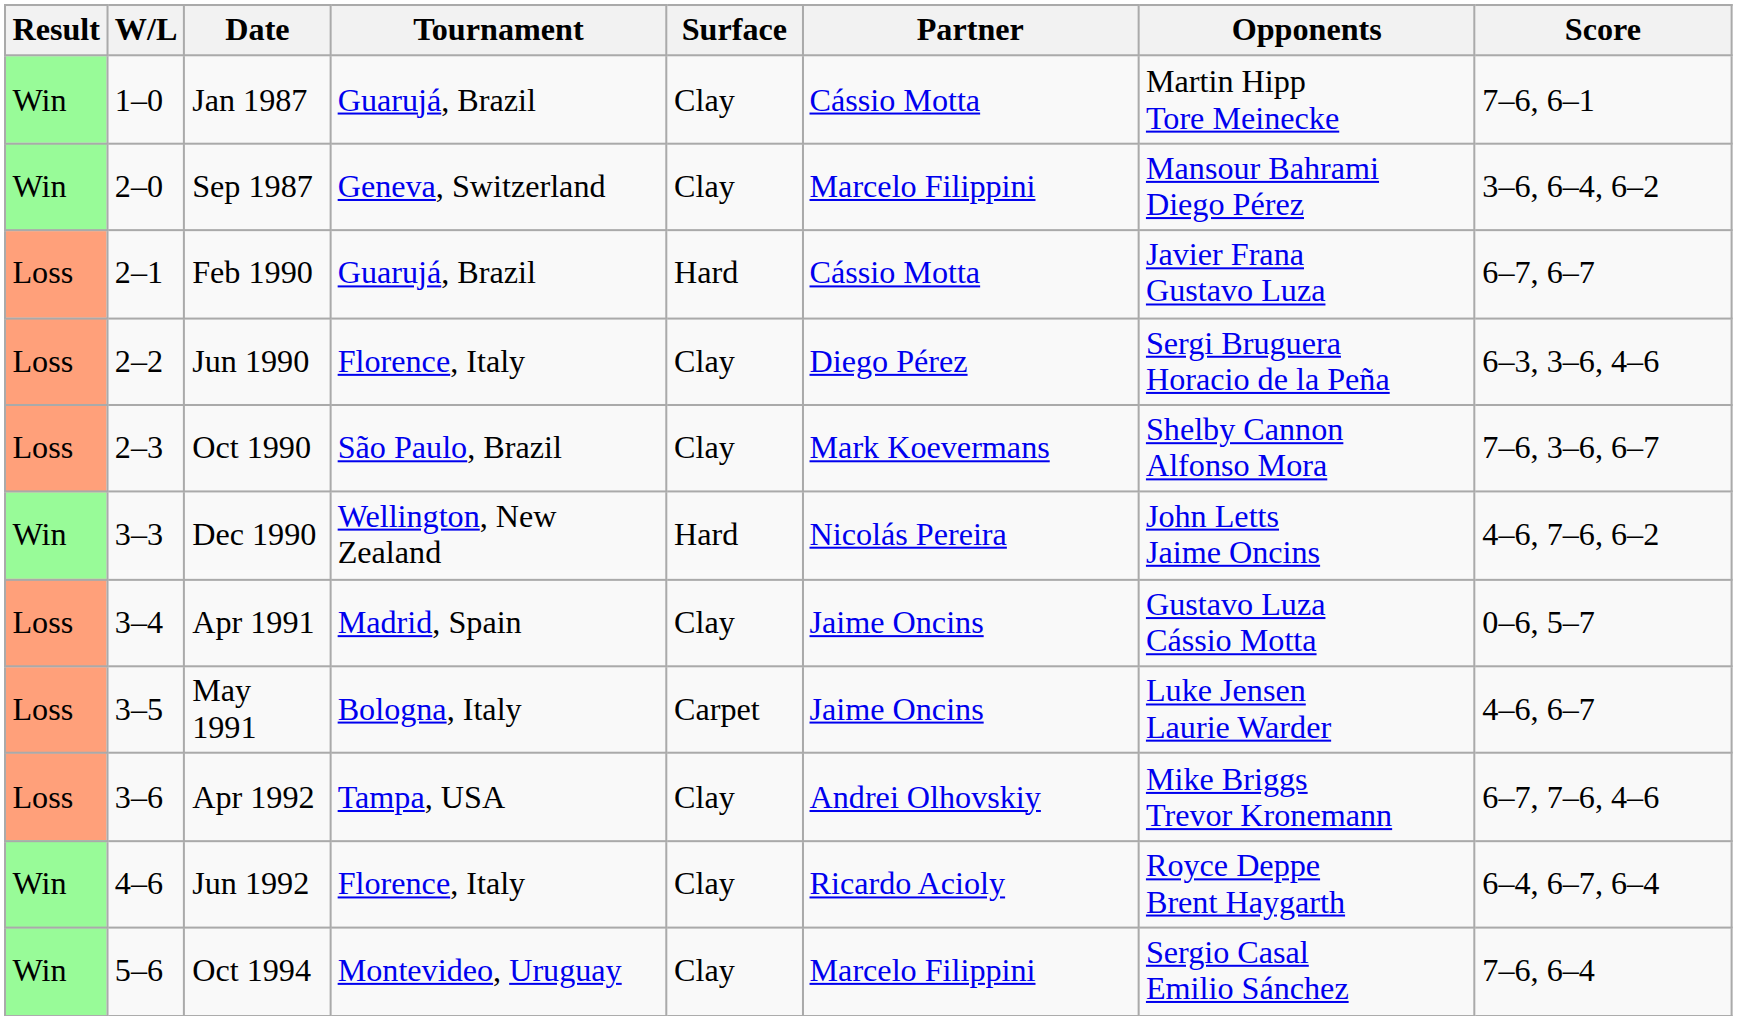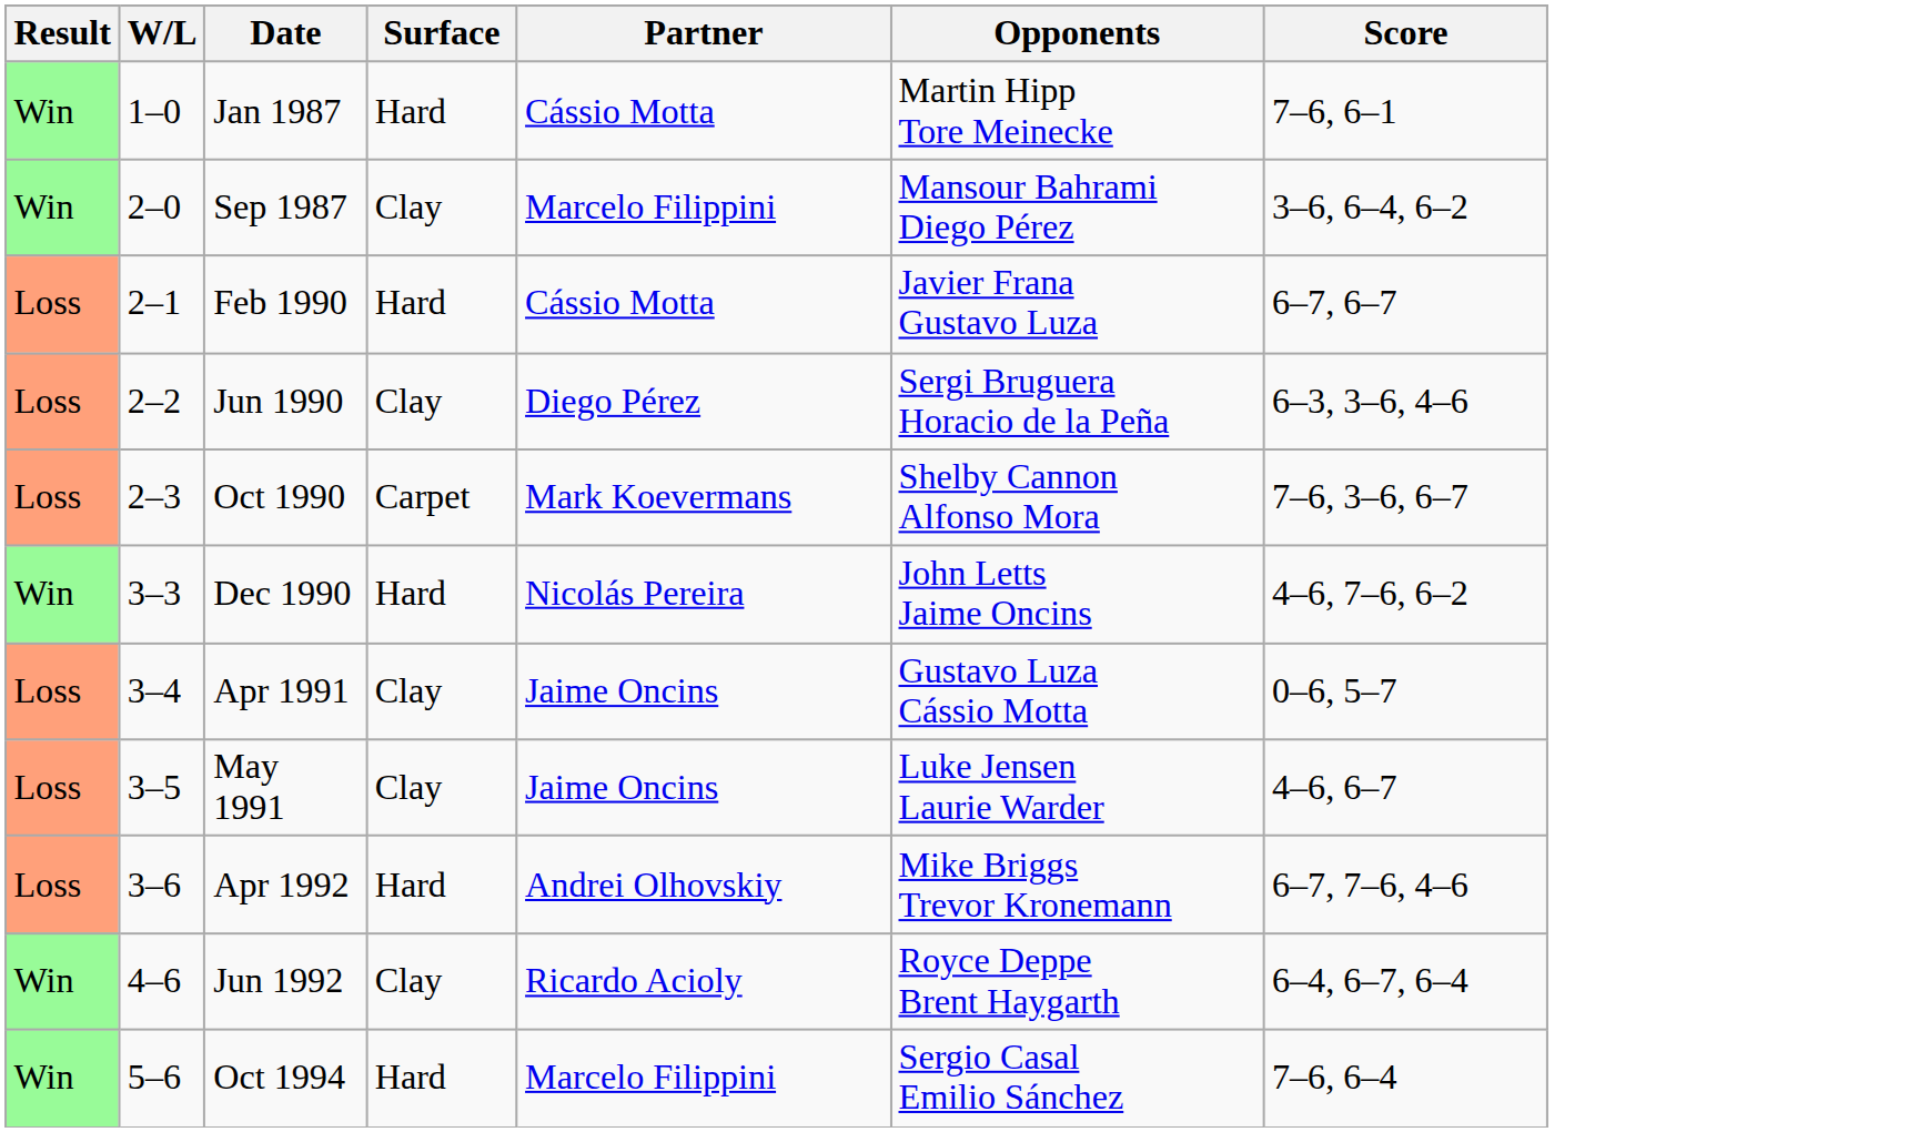 <table class="sortable wikitable">
 <tr>
 <th style="width:40px">Result</th>
 <th style="width:30px" class="unsortable">W/L</th>
 <th style="width:65px">Date</th>
-<th style="width:160px">Tournament</th>
 <th style="width:60px">Surface</th>
 <th style="width:160px">Partner</th>
 <th style="width:160px">Opponents</th>
 <th style="width:120px" class="unsortable">Score</th>
 </tr>
 <tr>
 <td style="background:#98fb98;">Win</td>
 <td>1–0</td>
 <td>Jan 1987</td>
-<td><a href='#'>Guarujá</a>, Brazil</td>
-<td>Clay</td>
+<td>Hard</td>
 <td> <a href='#'>Cássio Motta</a></td>
 <td> Martin Hipp <br>  <a href='#'>Tore Meinecke</a></td>
 <td>7–6, 6–1</td>
 </tr>
 <tr>
 <td style="background:#98fb98;">Win</td>
 <td>2–0</td>
 <td>Sep 1987</td>
-<td><a href='#'>Geneva</a>, Switzerland</td>
 <td>Clay</td>
 <td> <a href='#'>Marcelo Filippini</a></td>
 <td> <a href='#'>Mansour Bahrami</a> <br>  <a href='#'>Diego Pérez</a></td>
 <td>3–6, 6–4, 6–2</td>
 </tr>
 <tr>
 <td style="background:#ffa07a;">Loss</td>
 <td>2–1</td>
 <td>Feb 1990</td>
-<td><a href='#'>Guarujá</a>, Brazil</td>
 <td>Hard</td>
 <td> <a href='#'>Cássio Motta</a></td>
 <td> <a href='#'>Javier Frana</a> <br>  <a href='#'>Gustavo Luza</a></td>
 <td>6–7, 6–7</td>
 </tr>
 <tr>
 <td style="background:#ffa07a;">Loss</td>
 <td>2–2</td>
 <td>Jun 1990</td>
-<td><a href='#'>Florence</a>, Italy</td>
 <td>Clay</td>
 <td> <a href='#'>Diego Pérez</a></td>
 <td> <a href='#'>Sergi Bruguera</a> <br>  <a href='#'>Horacio de la Peña</a></td>
 <td>6–3, 3–6, 4–6</td>
 </tr>
 <tr>
 <td style="background:#ffa07a;">Loss</td>
 <td>2–3</td>
 <td>Oct 1990</td>
-<td><a href='#'>São Paulo</a>, Brazil</td>
-<td>Clay</td>
+<td>Carpet</td>
 <td> <a href='#'>Mark Koevermans</a></td>
 <td> <a href='#'>Shelby Cannon</a> <br>  <a href='#'>Alfonso Mora</a></td>
 <td>7–6, 3–6, 6–7</td>
 </tr>
 <tr>
 <td style="background:#98fb98;">Win</td>
 <td>3–3</td>
 <td>Dec 1990</td>
-<td><a href='#'>Wellington</a>, New Zealand</td>
 <td>Hard</td>
 <td> <a href='#'>Nicolás Pereira</a></td>
 <td> <a href='#'>John Letts</a> <br>  <a href='#'>Jaime Oncins</a></td>
 <td>4–6, 7–6, 6–2</td>
 </tr>
 <tr>
 <td style="background:#ffa07a;">Loss</td>
 <td>3–4</td>
 <td>Apr 1991</td>
-<td><a href='#'>Madrid</a>, Spain</td>
 <td>Clay</td>
 <td> <a href='#'>Jaime Oncins</a></td>
 <td> <a href='#'>Gustavo Luza</a> <br>  <a href='#'>Cássio Motta</a></td>
 <td>0–6, 5–7</td>
 </tr>
 <tr>
 <td style="background:#ffa07a;">Loss</td>
 <td>3–5</td>
 <td>May 1991</td>
-<td><a href='#'>Bologna</a>, Italy</td>
-<td>Carpet</td>
+<td>Clay</td>
 <td> <a href='#'>Jaime Oncins</a></td>
 <td> <a href='#'>Luke Jensen</a> <br>  <a href='#'>Laurie Warder</a></td>
 <td>4–6, 6–7</td>
 </tr>
 <tr>
 <td style="background:#ffa07a;">Loss</td>
 <td>3–6</td>
 <td>Apr 1992</td>
-<td><a href='#'>Tampa</a>, USA</td>
-<td>Clay</td>
+<td>Hard</td>
 <td> <a href='#'>Andrei Olhovskiy</a></td>
 <td> <a href='#'>Mike Briggs</a> <br>  <a href='#'>Trevor Kronemann</a></td>
 <td>6–7, 7–6, 4–6</td>
 </tr>
 <tr>
 <td style="background:#98fb98;">Win</td>
 <td>4–6</td>
 <td>Jun 1992</td>
-<td><a href='#'>Florence</a>, Italy</td>
 <td>Clay</td>
 <td> <a href='#'>Ricardo Acioly</a></td>
 <td> <a href='#'>Royce Deppe</a> <br>  <a href='#'>Brent Haygarth</a></td>
 <td>6–4, 6–7, 6–4</td>
 </tr>
 <tr>
 <td style="background:#98fb98;">Win</td>
 <td>5–6</td>
 <td>Oct 1994</td>
-<td><a href='#'>Montevideo</a>, <a href='#'>Uruguay</a></td>
-<td>Clay</td>
+<td>Hard</td>
 <td> <a href='#'>Marcelo Filippini</a></td>
 <td> <a href='#'>Sergio Casal</a> <br>  <a href='#'>Emilio Sánchez</a></td>
 <td>7–6, 6–4</td>
 </tr>
 </table>
